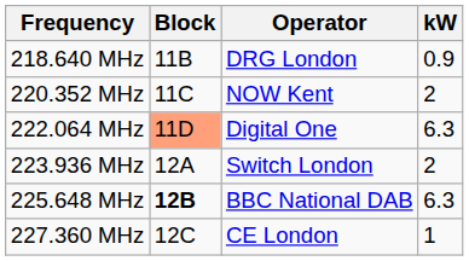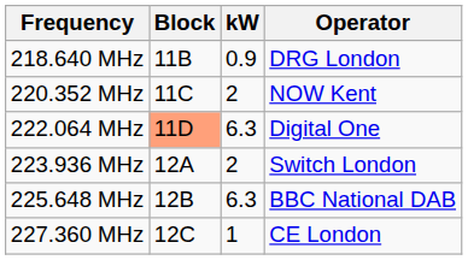 <table class="wikitable sortable">
 <tr>
 <th>Frequency</th>
 <th>Block</th>
+<th>kW</th>
 <th>Operator</th>
-<th>kW</th>
 </tr>
 <tr>
 <td>218.640 MHz</td>
 <td>11B</td>
+<td>0.9</td>
 <td><a href='#'>DRG London</a></td>
-<td>0.9</td>
 </tr>
 <tr>
 <td>220.352 MHz</td>
 <td>11C</td>
+<td>2</td>
 <td><a href='#'>NOW Kent</a></td>
-<td>2</td>
 </tr>
 <tr>
 <td>222.064 MHz</td>
 <td style="background: lightsalmon;">11D</td>
+<td>6.3</td>
 <td><a href='#'>Digital One</a></td>
-<td>6.3</td>
 </tr>
 <tr>
 <td>223.936 MHz</td>
 <td>12A</td>
+<td>2</td>
 <td><a href='#'>Switch London</a></td>
-<td>2</td>
 </tr>
 <tr>
 <td>225.648 MHz</td>
-<td><strong>12B</strong></td>
+<td>12B</td>
+<td>6.3</td>
 <td><a href='#'>BBC National DAB</a></td>
-<td>6.3</td>
 </tr>
 <tr>
 <td>227.360 MHz</td>
 <td>12C</td>
+<td>1</td>
 <td><a href='#'>CE London</a></td>
-<td>1</td>
 </tr>
 </table>
